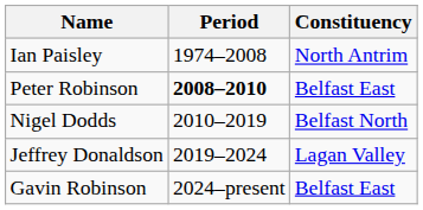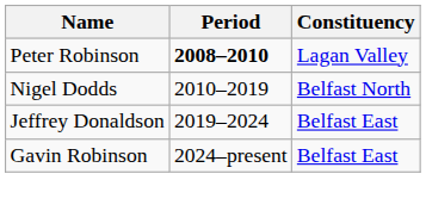 <table class=wikitable>
 <tr>
 <th>Name</th>
 <th>Period</th>
 <th>Constituency</th>
 </tr>
 <tr>
-<td>Ian Paisley</td>
-<td>1974–2008</td>
-<td><a href='#'>North Antrim</a></td>
-</tr>
-<tr>
 <td>Peter Robinson</td>
 <td><strong>2008–2010</strong></td>
-<td><a href='#'>Belfast East</a></td>
+<td><a href='#'>Lagan Valley</a></td>
 </tr>
 <tr>
 <td>Nigel Dodds</td>
 <td>2010–2019</td>
 <td><a href='#'>Belfast North</a></td>
 </tr>
 <tr>
 <td>Jeffrey Donaldson</td>
 <td>2019–2024</td>
-<td><a href='#'>Lagan Valley</a></td>
+<td><a href='#'>Belfast East</a></td>
 </tr>
 <tr>
 <td>Gavin Robinson</td>
 <td>2024–present</td>
 <td><a href='#'>Belfast East</a></td>
 </tr>
 </table>
